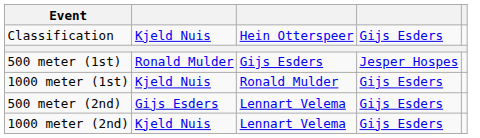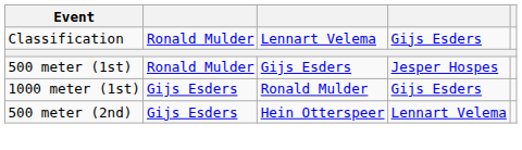 <table class="wikitable">
 <tr>
 <th>Event</th>
 <th></th>
 <th></th>
 <th></th>
 <th></th>
 </tr>
 <tr>
 <td>Classification</td>
-<td><a href='#'>Kjeld Nuis</a></td>
-<td><a href='#'>Hein Otterspeer</a></td>
+<td><a href='#'>Ronald Mulder</a></td>
+<td><a href='#'>Lennart Velema</a></td>
 <td><a href='#'>Gijs Esders</a></td>
 <td></td>
 </tr>
 <tr>
 <th Colspan=5></th>
 </tr>
 <tr>
 <td>500 meter (1st)</td>
 <td><a href='#'>Ronald Mulder</a></td>
 <td><a href='#'>Gijs Esders</a></td>
 <td><a href='#'>Jesper Hospes</a></td>
 <td></td>
 </tr>
 <tr>
 <td>1000 meter (1st)</td>
-<td><a href='#'>Kjeld Nuis</a></td>
+<td><a href='#'>Gijs Esders</a></td>
 <td><a href='#'>Ronald Mulder</a></td>
 <td><a href='#'>Gijs Esders</a></td>
 <td></td>
 </tr>
 <tr>
 <td>500 meter (2nd)</td>
 <td><a href='#'>Gijs Esders</a></td>
+<td><a href='#'>Hein Otterspeer</a></td>
 <td><a href='#'>Lennart Velema</a></td>
-<td><a href='#'>Gijs Esders</a></td>
-<td></td>
-</tr>
-<tr>
-<td>1000 meter (2nd)</td>
-<td><a href='#'>Kjeld Nuis</a></td>
-<td><a href='#'>Lennart Velema</a></td>
-<td><a href='#'>Gijs Esders</a></td>
 <td></td>
 </tr>
 </table>
